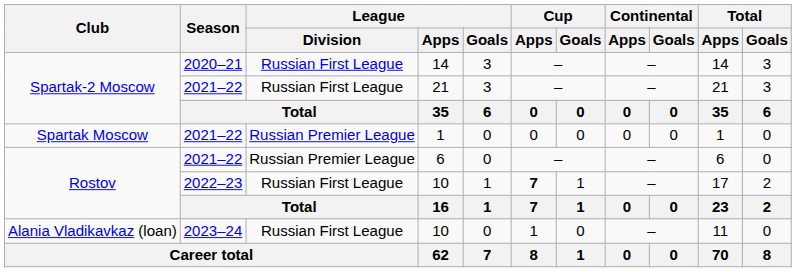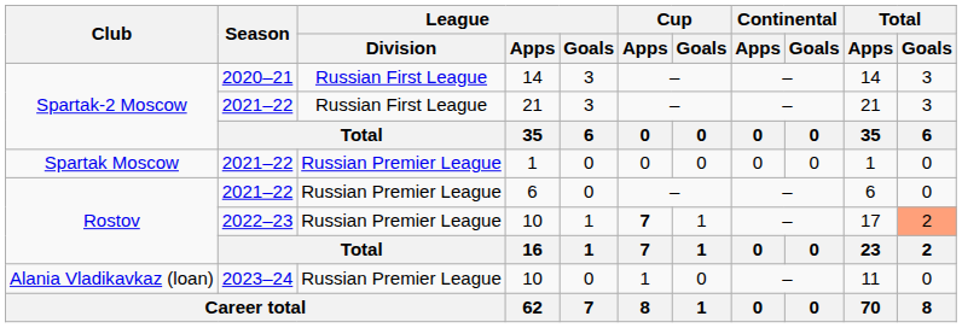 <table class="wikitable" style="text-align: center;">
 <tr>
 <th rowspan=2>Club</th>
 <th rowspan=2>Season</th>
 <th colspan=3>League</th>
 <th colspan=2>Cup</th>
 <th colspan=2>Continental</th>
 <th colspan=2>Total</th>
 </tr>
 <tr>
 <th>Division</th>
 <th>Apps</th>
 <th>Goals</th>
 <th>Apps</th>
 <th>Goals</th>
 <th>Apps</th>
 <th>Goals</th>
 <th>Apps</th>
 <th>Goals</th>
 </tr>
 <tr>
 <td rowspan="3"><a href='#'>Spartak-2 Moscow</a></td>
 <td><a href='#'>2020–21</a></td>
 <td><a href='#'>Russian First League</a></td>
 <td>14</td>
 <td>3</td>
 <td colspan=2>–</td>
 <td colspan=2>–</td>
 <td>14</td>
 <td>3</td>
 </tr>
 <tr>
 <td><a href='#'>2021–22</a></td>
 <td>Russian First League</td>
 <td>21</td>
 <td>3</td>
 <td colspan=2>–</td>
 <td colspan=2>–</td>
 <td>21</td>
 <td>3</td>
 </tr>
 <tr>
 <th colspan=2>Total</th>
 <th>35</th>
 <th>6</th>
 <th>0</th>
 <th>0</th>
 <th>0</th>
 <th>0</th>
 <th>35</th>
 <th>6</th>
 </tr>
 <tr>
 <td><a href='#'>Spartak Moscow</a></td>
 <td><a href='#'>2021–22</a></td>
 <td><a href='#'>Russian Premier League</a></td>
 <td>1</td>
 <td>0</td>
 <td>0</td>
 <td>0</td>
 <td>0</td>
 <td>0</td>
 <td>1</td>
 <td>0</td>
 </tr>
 <tr>
 <td rowspan="3"><a href='#'>Rostov</a></td>
 <td><a href='#'>2021–22</a></td>
 <td>Russian Premier League</td>
 <td>6</td>
 <td>0</td>
 <td colspan=2>–</td>
 <td colspan=2>–</td>
 <td>6</td>
 <td>0</td>
 </tr>
 <tr>
 <td><a href='#'>2022–23</a></td>
-<td>Russian First League</td>
+<td>Russian Premier League</td>
 <td>10</td>
 <td>1</td>
 <td><strong>7</strong></td>
 <td>1</td>
 <td colspan=2>–</td>
 <td>17</td>
-<td>2</td>
+<td style="background: lightsalmon;">2</td>
 </tr>
 <tr>
 <th colspan=2>Total</th>
 <th>16</th>
 <th>1</th>
 <th>7</th>
 <th>1</th>
 <th>0</th>
 <th>0</th>
 <th>23</th>
 <th>2</th>
 </tr>
 <tr>
 <td><a href='#'>Alania Vladikavkaz</a> (loan)</td>
 <td><a href='#'>2023–24</a></td>
-<td>Russian First League</td>
+<td>Russian Premier League</td>
 <td>10</td>
 <td>0</td>
 <td>1</td>
 <td>0</td>
 <td colspan=2>–</td>
 <td>11</td>
 <td>0</td>
 </tr>
 <tr>
 <th colspan=3>Career total</th>
 <th>62</th>
 <th>7</th>
 <th>8</th>
 <th>1</th>
 <th>0</th>
 <th>0</th>
 <th>70</th>
 <th>8</th>
 </tr>
 </table>
